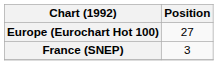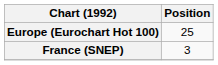 <table class="wikitable sortable plainrowheaders">
 <tr>
 <th>Chart (1992)</th>
 <th>Position</th>
 </tr>
 <tr>
 <th scope="row">Europe (Eurochart Hot 100)</th>
-<td align="center">27</td>
+<td align="center">25</td>
 </tr>
 <tr>
 <th scope="row">France (SNEP)</th>
 <td align="center">3</td>
 </tr>
 <tr>
 </tr>
 </table>
